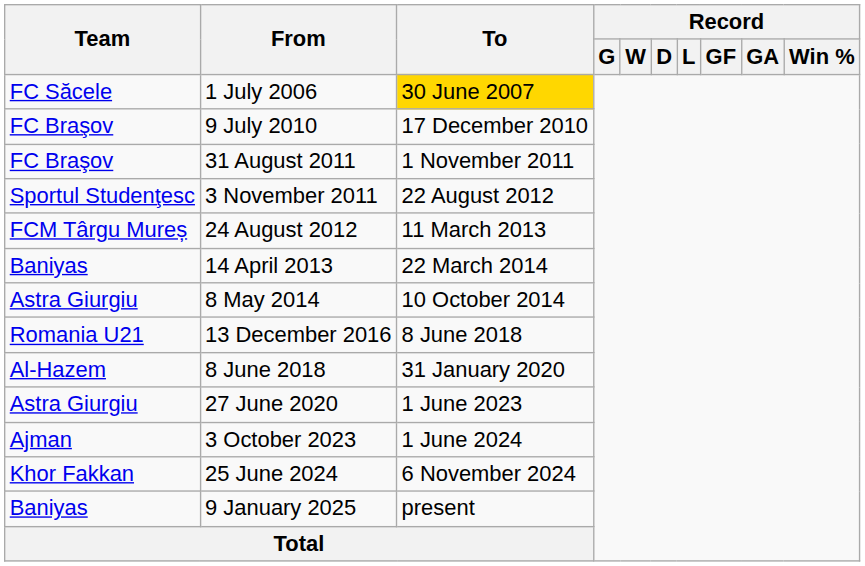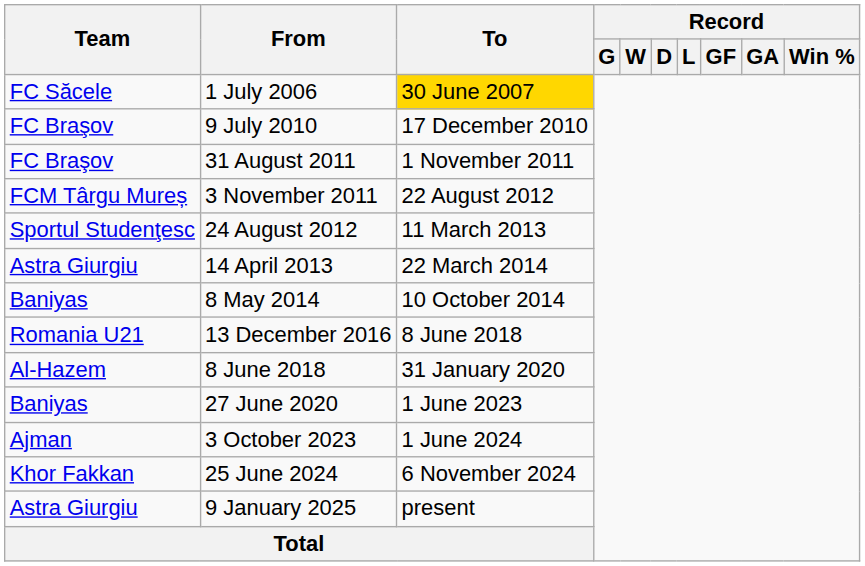 <table class="wikitable" style="text-align: center">
 <tr>
 <th rowspan=2>Team</th>
 <th rowspan=2>From</th>
 <th rowspan=2>To</th>
 <th colspan=7>Record</th>
 </tr>
 <tr>
 <th>G</th>
 <th>W</th>
 <th>D</th>
 <th>L</th>
 <th>GF</th>
 <th>GA</th>
 <th>Win %</th>
 </tr>
 <tr>
 <td align=left> <a href='#'>FC Săcele</a></td>
 <td align=left>1 July 2006</td>
 <td align=left style="background: gold;">30 June 2007<br></td>
 </tr>
 <tr>
 <td align=left> <a href='#'>FC Braşov</a></td>
 <td align=left>9 July 2010</td>
 <td align=left>17 December 2010<br></td>
 </tr>
 <tr>
 <td align=left> <a href='#'>FC Braşov</a></td>
 <td align=left>31 August 2011</td>
 <td align=left>1 November 2011<br></td>
 </tr>
 <tr>
-<td align=left> <a href='#'>Sportul Studenţesc</a></td>
+<td align=left> <a href='#'>FCM Târgu Mureș</a></td>
 <td align=left>3 November 2011</td>
 <td align=left>22 August 2012<br></td>
 </tr>
 <tr>
-<td align=left> <a href='#'>FCM Târgu Mureș</a></td>
+<td align=left> <a href='#'>Sportul Studenţesc</a></td>
 <td align=left>24 August 2012</td>
 <td align=left>11 March 2013<br></td>
 </tr>
 <tr>
-<td align=left> <a href='#'>Baniyas</a></td>
+<td align=left> <a href='#'>Astra Giurgiu</a></td>
 <td align=left>14 April 2013</td>
 <td align=left>22 March 2014<br></td>
 </tr>
 <tr>
-<td align=left> <a href='#'>Astra Giurgiu</a></td>
+<td align=left> <a href='#'>Baniyas</a></td>
 <td align=left>8 May 2014</td>
 <td align=left>10 October 2014<br></td>
 </tr>
 <tr>
 <td align=left> <a href='#'>Romania U21</a></td>
 <td align=left>13 December 2016</td>
 <td align=left>8 June 2018<br></td>
 </tr>
 <tr>
 <td align=left> <a href='#'>Al-Hazem</a></td>
 <td align=left>8 June 2018</td>
 <td align=left>31 January 2020<br></td>
 </tr>
 <tr>
-<td align=left> <a href='#'>Astra Giurgiu</a></td>
+<td align=left> <a href='#'>Baniyas</a></td>
 <td align=left>27 June 2020</td>
 <td align=left>1 June 2023<br></td>
 </tr>
 <tr>
 <td align=left> <a href='#'>Ajman</a></td>
 <td align=left>3 October 2023</td>
 <td align=left>1 June 2024<br></td>
 </tr>
 <tr>
 <td align=left> <a href='#'>Khor Fakkan</a></td>
 <td align=left>25 June 2024</td>
 <td align=left>6 November 2024<br></td>
 </tr>
 <tr>
-<td align=left> <a href='#'>Baniyas</a></td>
+<td align=left> <a href='#'>Astra Giurgiu</a></td>
 <td align=left>9 January 2025</td>
 <td align=left>present<br></td>
 </tr>
 <tr>
 <th colspan=3>Total<br></th>
 </tr>
 </table>
